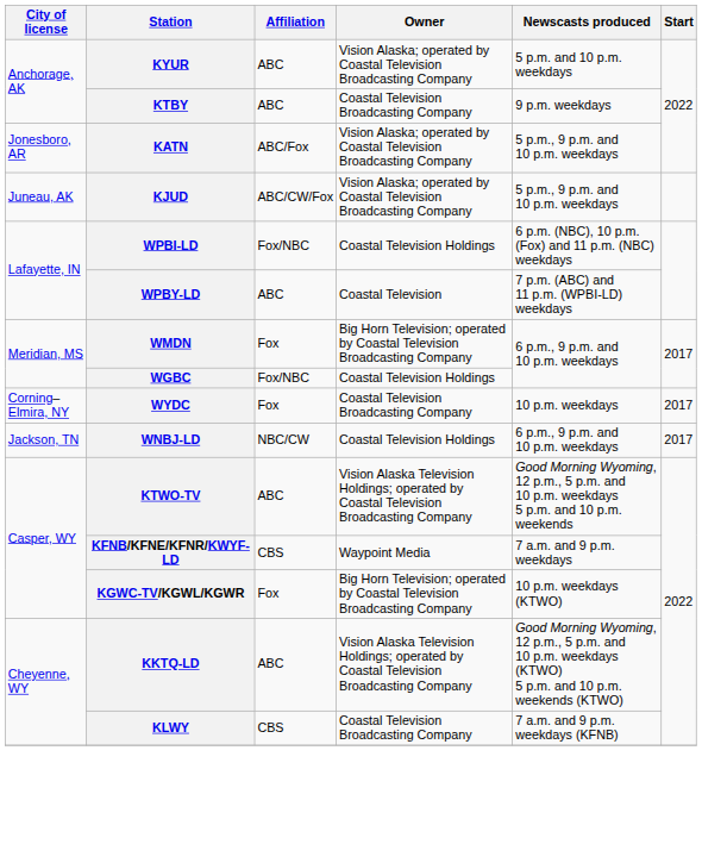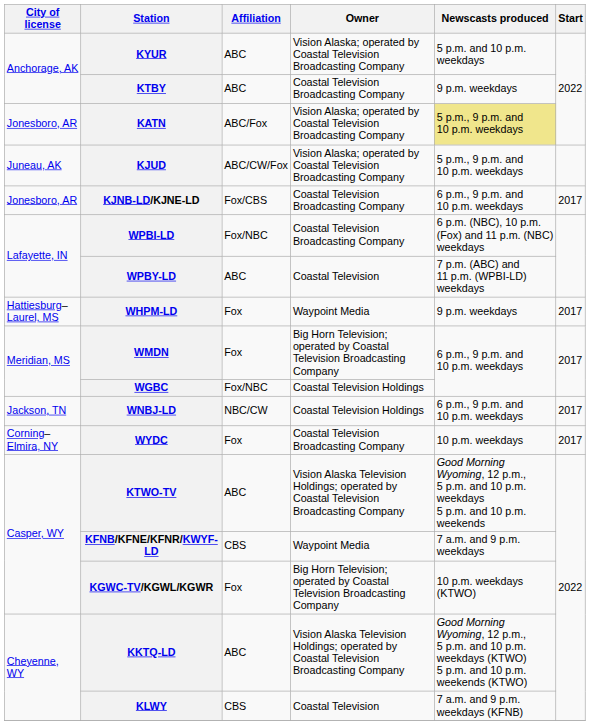 <table class="wikitable">
 <tr>
 <th><a href='#'>City of license</a></th>
 <th><a href='#'>Station</a></th>
 <th><a href='#'>Affiliation</a></th>
 <th>Owner</th>
 <th>Newscasts produced</th>
 <th>Start</th>
 </tr>
 <tr>
 <td rowspan="2"><a href='#'>Anchorage, AK</a></td>
 <th><a href='#'>KYUR</a></th>
 <td>ABC</td>
 <td>Vision Alaska; operated by Coastal Television Broadcasting Company</td>
 <td>5 p.m. and 10 p.m. weekdays</td>
 <td rowspan="3">2022</td>
 </tr>
 <tr>
 <th><a href='#'>KTBY</a></th>
 <td>ABC</td>
 <td>Coastal Television Broadcasting Company</td>
 <td>9 p.m. weekdays</td>
 </tr>
 <tr>
 <td><a href='#'>Jonesboro, AR</a></td>
 <th><a href='#'>KATN</a></th>
 <td>ABC/Fox</td>
 <td>Vision Alaska; operated by Coastal Television Broadcasting Company</td>
-<td>5 p.m., 9 p.m. and 10 p.m. weekdays</td>
+<td style="background: khaki;">5 p.m., 9 p.m. and 10 p.m. weekdays</td>
 </tr>
 <tr>
 <td><a href='#'>Juneau, AK</a></td>
 <th><a href='#'>KJUD</a></th>
 <td>ABC/CW/Fox</td>
 <td>Vision Alaska; operated by Coastal Television Broadcasting Company</td>
 <td>5 p.m., 9 p.m. and 10 p.m. weekdays</td>
 </tr>
 <tr>
+<td><a href='#'>Jonesboro, AR</a></td>
+<th><a href='#'>KJNB-LD</a>/KJNE-LD</th>
+<td>Fox/CBS</td>
+<td>Coastal Television Broadcasting Company</td>
+<td>6 p.m., 9 p.m. and 10 p.m. weekdays</td>
+<td>2017</td>
+</tr>
+<tr>
 <td rowspan=2><a href='#'>Lafayette, IN</a></td>
 <th><a href='#'>WPBI-LD</a></th>
 <td>Fox/NBC</td>
-<td>Coastal Television Holdings</td>
+<td>Coastal Television Broadcasting Company</td>
 <td>6 p.m. (NBC), 10 p.m. (Fox) and 11 p.m. (NBC) weekdays</td>
 <td rowspan="2"></td>
 </tr>
 <tr>
 <th><a href='#'>WPBY-LD</a></th>
 <td>ABC</td>
 <td>Coastal Television</td>
 <td>7 p.m. (ABC) and 11 p.m. (WPBI-LD) weekdays</td>
+</tr>
+<tr>
+<td><a href='#'>Hattiesburg</a>–<a href='#'>Laurel, MS</a></td>
+<th><a href='#'>WHPM-LD</a></th>
+<td>Fox</td>
+<td>Waypoint Media</td>
+<td>9 p.m. weekdays</td>
+<td>2017</td>
 </tr>
 <tr>
 <td rowspan="2"><a href='#'>Meridian, MS</a></td>
 <th><a href='#'>WMDN</a></th>
 <td>Fox</td>
 <td>Big Horn Television; operated by Coastal Television Broadcasting Company</td>
 <td rowspan="2">6 p.m., 9 p.m. and 10 p.m. weekdays</td>
 <td rowspan="2">2017</td>
 </tr>
 <tr>
 <th><a href='#'>WGBC</a></th>
 <td>Fox/NBC</td>
 <td>Coastal Television Holdings</td>
 </tr>
 <tr>
+<td><a href='#'>Jackson, TN</a></td>
+<th><a href='#'>WNBJ-LD</a></th>
+<td>NBC/CW</td>
+<td>Coastal Television Holdings</td>
+<td>6 p.m., 9 p.m. and 10 p.m. weekdays</td>
+<td>2017</td>
+</tr>
+<tr>
 <td><a href='#'>Corning</a>–<a href='#'>Elmira, NY</a></td>
 <th><a href='#'>WYDC</a></th>
 <td>Fox</td>
 <td>Coastal Television Broadcasting Company</td>
 <td>10 p.m. weekdays</td>
-<td>2017</td>
-</tr>
-<tr>
-<td><a href='#'>Jackson, TN</a></td>
-<th><a href='#'>WNBJ-LD</a></th>
-<td>NBC/CW</td>
-<td>Coastal Television Holdings</td>
-<td>6 p.m., 9 p.m. and 10 p.m. weekdays</td>
 <td>2017</td>
 </tr>
 <tr>
 <td rowspan="3"><a href='#'>Casper, WY</a></td>
 <th><a href='#'>KTWO-TV</a></th>
 <td>ABC</td>
 <td>Vision Alaska Television Holdings; operated by Coastal Television Broadcasting Company</td>
 <td><em>Good Morning Wyoming</em>, 12 p.m., 5 p.m. and 10 p.m. weekdays<br>5 p.m. and 10 p.m. weekends</td>
 <td rowspan="5">2022</td>
 </tr>
 <tr>
 <th><a href='#'>KFNB</a>/KFNE/KFNR/<a href='#'>KWYF-LD</a></th>
 <td>CBS</td>
 <td>Waypoint Media</td>
 <td>7 a.m. and 9 p.m. weekdays</td>
 </tr>
 <tr>
 <th><a href='#'>KGWC-TV</a>/KGWL/KGWR</th>
 <td>Fox</td>
 <td>Big Horn Television; operated by Coastal Television Broadcasting Company</td>
 <td>10 p.m. weekdays (KTWO)</td>
 </tr>
 <tr>
 <td rowspan="2"><a href='#'>Cheyenne, WY</a></td>
 <th><a href='#'>KKTQ-LD</a></th>
 <td>ABC</td>
 <td>Vision Alaska Television Holdings; operated by Coastal Television Broadcasting Company</td>
 <td><em>Good Morning Wyoming</em>, 12 p.m., 5 p.m. and 10 p.m. weekdays (KTWO)<br>5 p.m. and 10 p.m. weekends (KTWO)</td>
 </tr>
 <tr>
 <th><a href='#'>KLWY</a></th>
 <td>CBS</td>
-<td>Coastal Television Broadcasting Company</td>
+<td>Coastal Television</td>
 <td>7 a.m. and 9 p.m. weekdays (KFNB)</td>
 </tr>
 <tr>
 </tr>
 </table>
